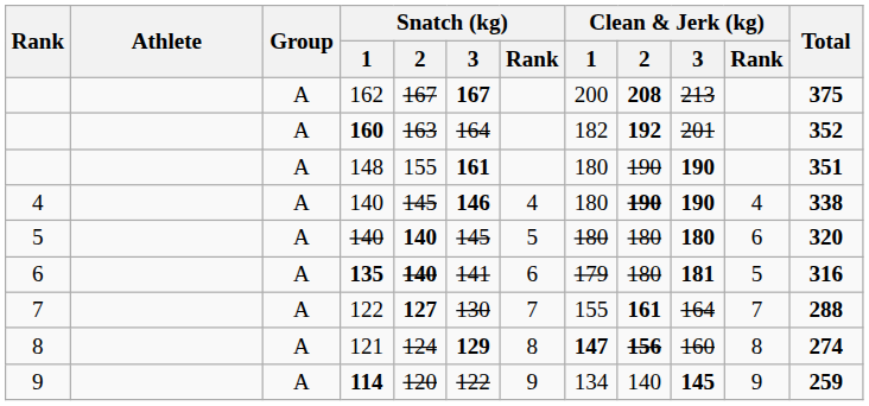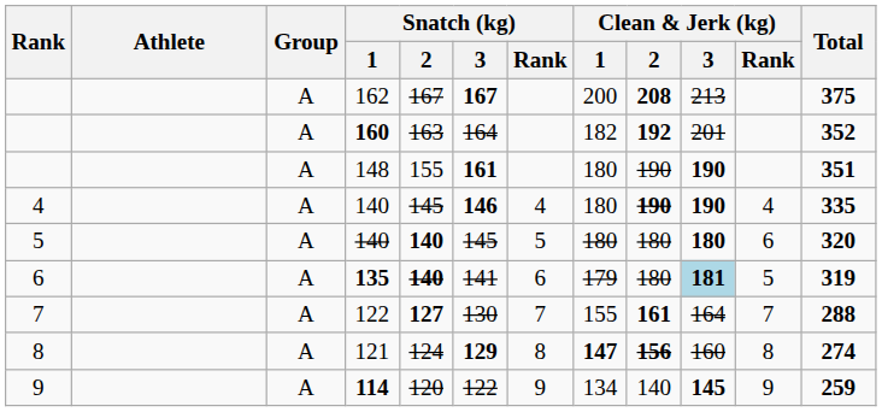 <table class = "wikitable" style="text-align:center;">
 <tr>
 <th rowspan=2 width=40>Rank</th>
 <th rowspan=2 width=250>Athlete</th>
 <th rowspan=2 width=50>Group</th>
 <th colspan=4>Snatch (kg)</th>
 <th colspan=4>Clean & Jerk (kg)</th>
 <th rowspan=2 width=60>Total</th>
 </tr>
 <tr>
 <th width=40>1</th>
 <th width=40>2</th>
 <th width=40>3</th>
 <th width=40>Rank</th>
 <th width=40>1</th>
 <th width=40>2</th>
 <th width=40>3</th>
 <th width=40>Rank</th>
 </tr>
 <tr>
 <td></td>
 <td align=left></td>
 <td>A</td>
 <td>162</td>
 <td><s>167</s></td>
 <td><strong>167</strong></td>
 <td></td>
 <td>200</td>
 <td><strong>208</strong></td>
 <td><s>213</s></td>
 <td></td>
 <td><strong>375</strong></td>
 </tr>
 <tr>
 <td></td>
 <td align=left></td>
 <td>A</td>
 <td><strong>160</strong></td>
 <td><s>163</s></td>
 <td><s>164</s></td>
 <td></td>
 <td>182</td>
 <td><strong>192</strong></td>
 <td><s>201</s></td>
 <td></td>
 <td><strong>352</strong></td>
 </tr>
 <tr>
 <td></td>
 <td align=left></td>
 <td>A</td>
 <td>148</td>
 <td>155</td>
 <td><strong>161</strong></td>
 <td></td>
 <td>180</td>
 <td><s>190</s></td>
 <td><strong>190</strong></td>
 <td></td>
 <td><strong>351</strong></td>
 </tr>
 <tr>
 <td>4</td>
 <td align=left></td>
 <td>A</td>
 <td>140</td>
 <td><s>145</s></td>
 <td><strong>146</strong></td>
 <td>4</td>
 <td>180</td>
 <td><strong><s>190</s></strong></td>
 <td><strong>190</strong></td>
 <td>4</td>
-<td><strong>338</strong></td>
+<td><strong>335</strong></td>
 </tr>
 <tr>
 <td>5</td>
 <td align=left></td>
 <td>A</td>
 <td><s>140</s></td>
 <td><strong>140</strong></td>
 <td><s>145</s></td>
 <td>5</td>
 <td><s>180</s></td>
 <td><s>180</s></td>
 <td><strong>180</strong></td>
 <td>6</td>
 <td><strong>320</strong></td>
 </tr>
 <tr>
 <td>6</td>
 <td align=left></td>
 <td>A</td>
 <td><strong>135</strong></td>
 <td><strong><s>140</s></strong></td>
 <td><s>141</s></td>
 <td>6</td>
 <td><s>179</s></td>
 <td><s>180</s></td>
-<td><strong>181</strong></td>
+<td style="background: lightblue;"><strong>181</strong></td>
 <td>5</td>
-<td><strong>316</strong></td>
+<td><strong>319</strong></td>
 </tr>
 <tr>
 <td>7</td>
 <td align=left></td>
 <td>A</td>
 <td>122</td>
 <td><strong>127</strong></td>
 <td><s>130</s></td>
 <td>7</td>
 <td>155</td>
 <td><strong>161</strong></td>
 <td><s>164</s></td>
 <td>7</td>
 <td><strong>288</strong></td>
 </tr>
 <tr>
 <td>8</td>
 <td align=left></td>
 <td>A</td>
 <td>121</td>
 <td><s>124</s></td>
 <td><strong>129</strong></td>
 <td>8</td>
 <td><strong>147</strong></td>
 <td><strong><s>156</s></strong></td>
 <td><s>160</s></td>
 <td>8</td>
 <td><strong>274</strong></td>
 </tr>
 <tr>
 <td>9</td>
 <td align=left></td>
 <td>A</td>
 <td><strong>114</strong></td>
 <td><s>120</s></td>
 <td><s>122</s></td>
 <td>9</td>
 <td>134</td>
 <td>140</td>
 <td><strong>145</strong></td>
 <td>9</td>
 <td><strong>259</strong></td>
 </tr>
 </table>
